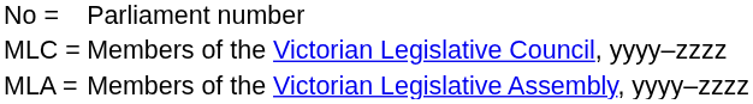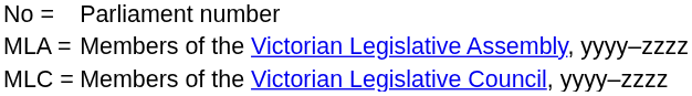 <table>
 <tr>
 <td>No =</td>
 <td>Parliament number</td>
 </tr>
 <tr>
+<td>MLA =</td>
+<td>Members of the <a href='#'>Victorian Legislative Assembly</a>, yyyy–zzzz</td>
+</tr>
+<tr>
 <td>MLC =</td>
 <td>Members of the <a href='#'>Victorian Legislative Council</a>, yyyy–zzzz</td>
 </tr>
-<tr>
-<td>MLA =</td>
-<td>Members of the <a href='#'>Victorian Legislative Assembly</a>, yyyy–zzzz</td>
-</tr>
 </table>
